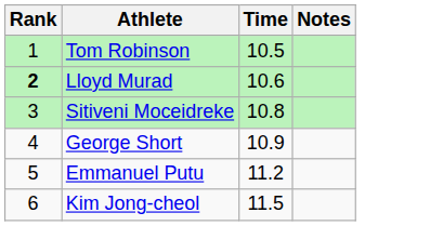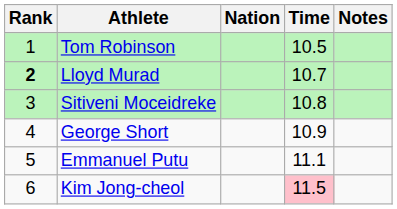 <table class="wikitable sortable" style="text-align:center">
 <tr>
 <th>Rank</th>
 <th>Athlete</th>
+<th>Nation</th>
 <th>Time</th>
 <th>Notes</th>
 </tr>
 <tr bgcolor=bbf3bb>
 <td>1</td>
 <td align=left><a href='#'>Tom Robinson</a></td>
+<td align=left></td>
 <td>10.5</td>
 <td></td>
 </tr>
 <tr bgcolor=bbf3bb>
 <td><strong>2</strong></td>
 <td align=left><a href='#'>Lloyd Murad</a></td>
-<td>10.6</td>
+<td align=left></td>
+<td>10.7</td>
 <td></td>
 </tr>
 <tr bgcolor=bbf3bb>
 <td>3</td>
 <td align=left><a href='#'>Sitiveni Moceidreke</a></td>
+<td align=left></td>
 <td>10.8</td>
 <td></td>
 </tr>
 <tr>
 <td>4</td>
 <td align=left><a href='#'>George Short</a></td>
+<td align=left></td>
 <td>10.9</td>
 <td></td>
 </tr>
 <tr>
 <td>5</td>
 <td align=left><a href='#'>Emmanuel Putu</a></td>
-<td>11.2</td>
+<td align=left></td>
+<td>11.1</td>
 <td></td>
 </tr>
 <tr>
 <td>6</td>
 <td align=left><a href='#'>Kim Jong-cheol</a></td>
-<td>11.5</td>
+<td align=left></td>
+<td style="background: pink;">11.5</td>
 <td></td>
 </tr>
 </table>
